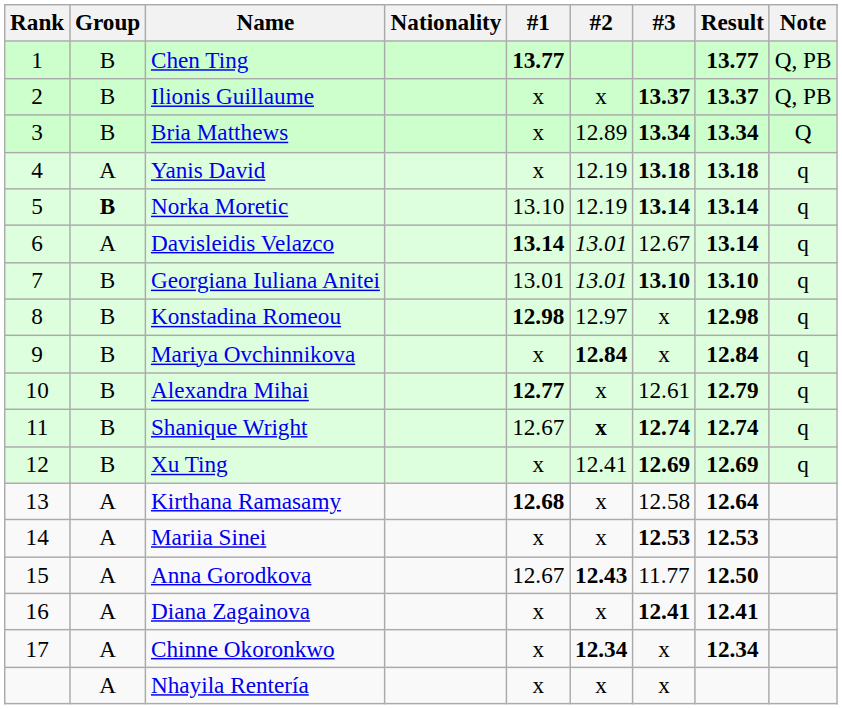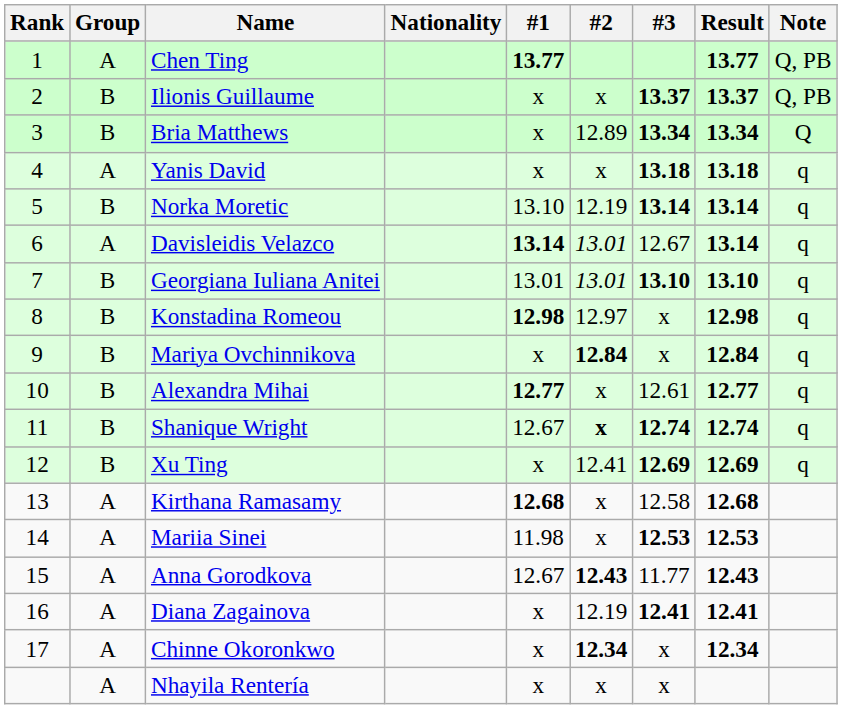 <table class="wikitable sortable" style="text-align:center">
 <tr>
 <th>Rank</th>
 <th>Group</th>
 <th>Name</th>
 <th>Nationality</th>
 <th>#1</th>
 <th>#2</th>
 <th>#3</th>
 <th>Result</th>
 <th>Note</th>
 </tr>
 <tr bgcolor=ccffcc>
 <td>1</td>
-<td>B</td>
+<td>A</td>
 <td align=left><a href='#'>Chen Ting</a></td>
 <td align=left></td>
 <td><strong>13.77</strong></td>
 <td></td>
 <td></td>
 <td><strong>13.77</strong></td>
 <td>Q, PB</td>
 </tr>
 <tr bgcolor=ccffcc>
 <td>2</td>
 <td>B</td>
 <td align=left><a href='#'>Ilionis Guillaume</a></td>
 <td align=left></td>
 <td>x</td>
 <td>x</td>
 <td><strong>13.37</strong></td>
 <td><strong>13.37</strong></td>
 <td>Q, PB</td>
 </tr>
 <tr bgcolor=ccffcc>
 <td>3</td>
 <td>B</td>
 <td align=left><a href='#'>Bria Matthews</a></td>
 <td align=left></td>
 <td>x</td>
 <td>12.89</td>
 <td><strong>13.34</strong></td>
 <td><strong>13.34</strong></td>
 <td>Q</td>
 </tr>
 <tr bgcolor=ddffdd>
 <td>4</td>
 <td>A</td>
 <td align=left><a href='#'>Yanis David</a></td>
 <td align=left></td>
 <td>x</td>
-<td>12.19</td>
+<td>x</td>
 <td><strong>13.18</strong></td>
 <td><strong>13.18</strong></td>
 <td>q</td>
 </tr>
 <tr bgcolor=ddffdd>
 <td>5</td>
-<td><strong>B</strong></td>
+<td>B</td>
 <td align=left><a href='#'>Norka Moretic</a></td>
 <td align=left></td>
 <td>13.10</td>
 <td>12.19</td>
 <td><strong>13.14</strong></td>
 <td><strong>13.14</strong></td>
 <td>q</td>
 </tr>
 <tr bgcolor=ddffdd>
 <td>6</td>
 <td>A</td>
 <td align=left><a href='#'>Davisleidis Velazco</a></td>
 <td align=left></td>
 <td><strong>13.14</strong></td>
 <td><em>13.01</em></td>
 <td>12.67</td>
 <td><strong>13.14</strong></td>
 <td>q</td>
 </tr>
 <tr bgcolor=ddffdd>
 <td>7</td>
 <td>B</td>
 <td align=left><a href='#'>Georgiana Iuliana Anitei</a></td>
 <td align=left></td>
 <td>13.01</td>
 <td><em>13.01</em></td>
 <td><strong>13.10</strong></td>
 <td><strong>13.10</strong></td>
 <td>q</td>
 </tr>
 <tr bgcolor=ddffdd>
 <td>8</td>
 <td>B</td>
 <td align=left><a href='#'>Konstadina Romeou</a></td>
 <td align=left></td>
 <td><strong>12.98</strong></td>
 <td>12.97</td>
 <td>x</td>
 <td><strong>12.98</strong></td>
 <td>q</td>
 </tr>
 <tr bgcolor=ddffdd>
 <td>9</td>
 <td>B</td>
 <td align=left><a href='#'>Mariya Ovchinnikova</a></td>
 <td align=left></td>
 <td>x</td>
 <td><strong>12.84</strong></td>
 <td>x</td>
 <td><strong>12.84</strong></td>
 <td>q</td>
 </tr>
 <tr bgcolor=ddffdd>
 <td>10</td>
 <td>B</td>
 <td align=left><a href='#'>Alexandra Mihai</a></td>
 <td align=left></td>
 <td><strong>12.77</strong></td>
 <td>x</td>
 <td>12.61</td>
-<td><strong>12.79</strong></td>
+<td><strong>12.77</strong></td>
 <td>q</td>
 </tr>
 <tr bgcolor=ddffdd>
 <td>11</td>
 <td>B</td>
 <td align=left><a href='#'>Shanique Wright</a></td>
 <td align=left></td>
 <td>12.67</td>
 <td><strong>x</strong></td>
 <td><strong>12.74</strong></td>
 <td><strong>12.74</strong></td>
 <td>q</td>
 </tr>
 <tr bgcolor=ddffdd>
 <td>12</td>
 <td>B</td>
 <td align=left><a href='#'>Xu Ting</a></td>
 <td align=left></td>
 <td>x</td>
 <td>12.41</td>
 <td><strong>12.69</strong></td>
 <td><strong>12.69</strong></td>
 <td>q</td>
 </tr>
 <tr>
 <td>13</td>
 <td>A</td>
 <td align=left><a href='#'>Kirthana Ramasamy</a></td>
 <td align=left></td>
 <td><strong>12.68</strong></td>
 <td>x</td>
 <td>12.58</td>
-<td><strong>12.64</strong></td>
+<td><strong>12.68</strong></td>
 <td></td>
 </tr>
 <tr>
 <td>14</td>
 <td>A</td>
 <td align=left><a href='#'>Mariia Sinei</a></td>
 <td align=left></td>
-<td>x</td>
+<td>11.98</td>
 <td>x</td>
 <td><strong>12.53</strong></td>
 <td><strong>12.53</strong></td>
 <td></td>
 </tr>
 <tr>
 <td>15</td>
 <td>A</td>
 <td align=left><a href='#'>Anna Gorodkova</a></td>
 <td align=left></td>
 <td>12.67</td>
 <td><strong>12.43</strong></td>
 <td>11.77</td>
-<td><strong>12.50</strong></td>
+<td><strong>12.43</strong></td>
 <td></td>
 </tr>
 <tr>
 <td>16</td>
 <td>A</td>
 <td align=left><a href='#'>Diana Zagainova</a></td>
 <td align=left></td>
 <td>x</td>
-<td>x</td>
+<td>12.19</td>
 <td><strong>12.41</strong></td>
 <td><strong>12.41</strong></td>
 <td></td>
 </tr>
 <tr>
 <td>17</td>
 <td>A</td>
 <td align=left><a href='#'>Chinne Okoronkwo</a></td>
 <td align=left></td>
 <td>x</td>
 <td><strong>12.34</strong></td>
 <td>x</td>
 <td><strong>12.34</strong></td>
 <td></td>
 </tr>
 <tr>
 <td></td>
 <td>A</td>
 <td align=left><a href='#'>Nhayila Rentería</a></td>
 <td align=left></td>
 <td>x</td>
 <td>x</td>
 <td>x</td>
 <td><strong></strong></td>
 <td></td>
 </tr>
 </table>
